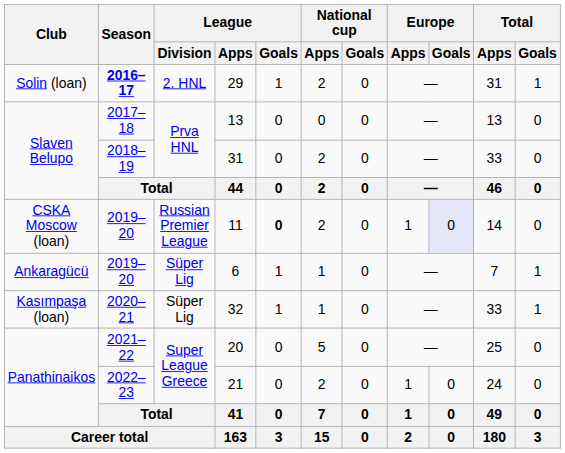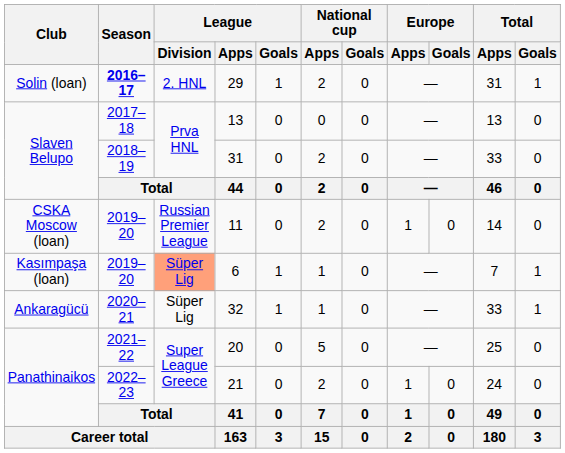 <table class="wikitable" style="text-align:center">
 <tr>
 <th rowspan="2">Club</th>
 <th rowspan="2">Season</th>
 <th colspan="3">League</th>
 <th colspan="2">National cup</th>
 <th colspan="2">Europe</th>
 <th colspan="2">Total</th>
 </tr>
 <tr>
 <th>Division</th>
 <th>Apps</th>
 <th>Goals</th>
 <th>Apps</th>
 <th>Goals</th>
 <th>Apps</th>
 <th>Goals</th>
 <th>Apps</th>
 <th>Goals</th>
 </tr>
 <tr>
 <td><a href='#'>Solin</a> (loan)</td>
 <td><strong><a href='#'>2016–17</a></strong></td>
 <td><a href='#'>2. HNL</a></td>
 <td>29</td>
 <td>1</td>
 <td>2</td>
 <td>0</td>
 <td colspan="2">—</td>
 <td>31</td>
 <td>1</td>
 </tr>
 <tr>
 <td rowspan="3"><a href='#'>Slaven Belupo</a></td>
 <td><a href='#'>2017–18</a></td>
 <td rowspan="2"><a href='#'>Prva HNL</a></td>
 <td>13</td>
 <td>0</td>
 <td>0</td>
 <td>0</td>
 <td colspan="2">—</td>
 <td>13</td>
 <td>0</td>
 </tr>
 <tr>
 <td><a href='#'>2018–19</a></td>
 <td>31</td>
 <td>0</td>
 <td>2</td>
 <td>0</td>
 <td colspan="2">—</td>
 <td>33</td>
 <td>0</td>
 </tr>
 <tr>
 <th colspan="2">Total</th>
 <th>44</th>
 <th>0</th>
 <th>2</th>
 <th>0</th>
 <th colspan="2">—</th>
 <th>46</th>
 <th>0</th>
 </tr>
 <tr>
 <td><a href='#'>CSKA Moscow</a> (loan)</td>
 <td><a href='#'>2019–20</a></td>
 <td><a href='#'>Russian Premier League</a></td>
 <td>11</td>
-<td><strong>0</strong></td>
+<td>0</td>
 <td>2</td>
 <td>0</td>
 <td>1</td>
-<td style="background: lavender;">0</td>
+<td>0</td>
 <td>14</td>
 <td>0</td>
 </tr>
 <tr>
-<td><a href='#'>Ankaragücü</a></td>
+<td><a href='#'>Kasımpaşa</a> (loan)</td>
 <td><a href='#'>2019–20</a></td>
-<td><a href='#'>Süper Lig</a></td>
+<td style="background: lightsalmon;"><a href='#'>Süper Lig</a></td>
 <td>6</td>
 <td>1</td>
 <td>1</td>
 <td>0</td>
 <td colspan="2">—</td>
 <td>7</td>
 <td>1</td>
 </tr>
 <tr>
-<td><a href='#'>Kasımpaşa</a> (loan)</td>
+<td><a href='#'>Ankaragücü</a></td>
 <td><a href='#'>2020–21</a></td>
 <td>Süper Lig</td>
 <td>32</td>
 <td>1</td>
 <td>1</td>
 <td>0</td>
 <td colspan="2">—</td>
 <td>33</td>
 <td>1</td>
 </tr>
 <tr>
 <td rowspan="3"><a href='#'>Panathinaikos</a></td>
 <td><a href='#'>2021–22</a></td>
 <td rowspan="2"><a href='#'>Super League Greece</a></td>
 <td>20</td>
 <td>0</td>
 <td>5</td>
 <td>0</td>
 <td colspan="2">—</td>
 <td>25</td>
 <td>0</td>
 </tr>
 <tr>
 <td><a href='#'>2022–23</a></td>
 <td>21</td>
 <td>0</td>
 <td>2</td>
 <td>0</td>
 <td>1</td>
 <td>0</td>
 <td>24</td>
 <td>0</td>
 </tr>
 <tr>
 <th colspan="2">Total</th>
 <th>41</th>
 <th>0</th>
 <th>7</th>
 <th>0</th>
 <th>1</th>
 <th>0</th>
 <th>49</th>
 <th>0</th>
 </tr>
 <tr>
 <th colspan="3">Career total</th>
 <th>163</th>
 <th>3</th>
 <th>15</th>
 <th>0</th>
 <th>2</th>
 <th>0</th>
 <th>180</th>
 <th>3</th>
 </tr>
 </table>
